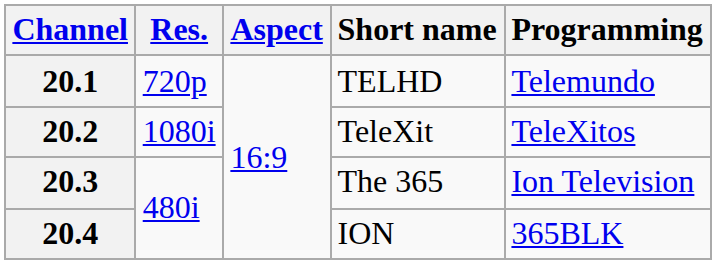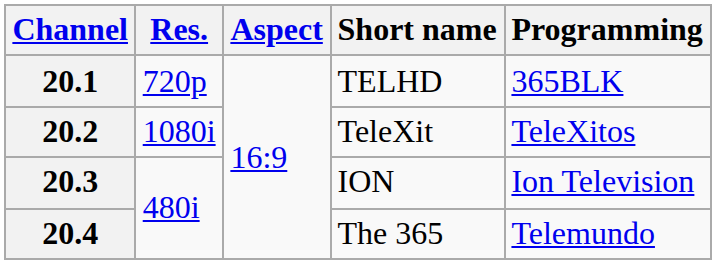 <table class="wikitable">
 <tr>
 <th scope = "col"><a href='#'>Channel</a></th>
 <th scope = "col"><a href='#'>Res.</a></th>
 <th scope = "col"><a href='#'>Aspect</a></th>
 <th scope = "col">Short name</th>
 <th scope = "col">Programming</th>
 </tr>
 <tr>
 <th scope = "row">20.1</th>
 <td><a href='#'>720p</a></td>
 <td rowspan=4><a href='#'>16:9</a></td>
 <td>TELHD</td>
-<td><a href='#'>Telemundo</a></td>
+<td><a href='#'>365BLK</a></td>
 </tr>
 <tr>
 <th scope = "row">20.2</th>
 <td><a href='#'>1080i</a></td>
 <td>TeleXit</td>
 <td><a href='#'>TeleXitos</a></td>
 </tr>
 <tr>
 <th scope = "row">20.3</th>
 <td rowspan=2><a href='#'>480i</a></td>
-<td>The 365</td>
+<td>ION</td>
 <td><a href='#'>Ion Television</a></td>
 </tr>
 <tr>
 <th scope = "row">20.4</th>
-<td>ION</td>
-<td><a href='#'>365BLK</a></td>
+<td>The 365</td>
+<td><a href='#'>Telemundo</a></td>
 </tr>
 </table>
